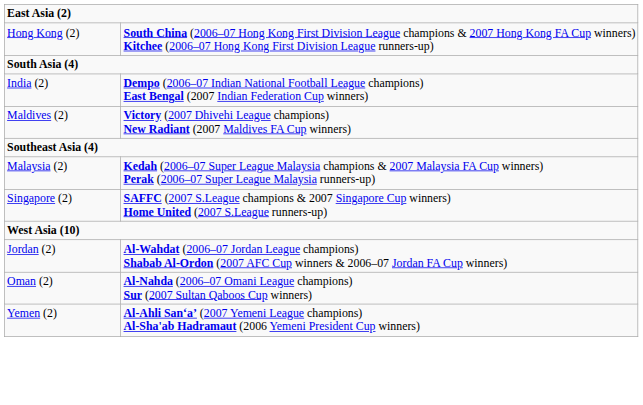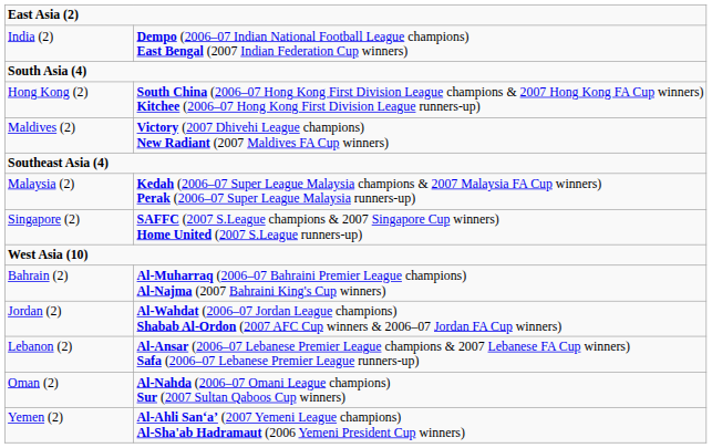 <table class="wikitable">
 <tr>
 <td colspan=2><strong>East Asia (2)</strong></td>
 </tr>
 <tr>
-<td width="150px" valign="top">  <a href='#'>Hong Kong</a> (2)</td>
-<td><strong><a href='#'>South China</a></strong> (<a href='#'>2006–07 Hong Kong First Division League</a> champions & <a href='#'>2007 Hong Kong FA Cup</a> winners)<br><strong><a href='#'>Kitchee</a></strong> (<a href='#'>2006–07 Hong Kong First Division League</a> runners-up)</td>
+<td width="150px" valign="top">  <a href='#'>India</a> (2)</td>
+<td><strong><a href='#'>Dempo</a></strong> (<a href='#'>2006–07 Indian National Football League</a> champions)<br><strong><a href='#'>East Bengal</a></strong> (2007 <a href='#'>Indian Federation Cup</a> winners)</td>
 </tr>
 <tr>
 <td colspan=2><strong>South Asia (4)</strong></td>
 </tr>
 <tr>
-<td width="150px" valign="top">  <a href='#'>India</a> (2)</td>
-<td><strong><a href='#'>Dempo</a></strong> (<a href='#'>2006–07 Indian National Football League</a> champions)<br><strong><a href='#'>East Bengal</a></strong> (2007 <a href='#'>Indian Federation Cup</a> winners)</td>
+<td width="150px" valign="top">  <a href='#'>Hong Kong</a> (2)</td>
+<td><strong><a href='#'>South China</a></strong> (<a href='#'>2006–07 Hong Kong First Division League</a> champions & <a href='#'>2007 Hong Kong FA Cup</a> winners)<br><strong><a href='#'>Kitchee</a></strong> (<a href='#'>2006–07 Hong Kong First Division League</a> runners-up)</td>
 </tr>
 <tr>
 <td width="150px" valign="top">  <a href='#'>Maldives</a> (2)</td>
 <td><strong><a href='#'>Victory</a></strong> (<a href='#'>2007 Dhivehi League</a> champions)<br><strong><a href='#'>New Radiant</a></strong> (2007 <a href='#'>Maldives FA Cup</a> winners)</td>
 </tr>
 <tr>
 <td colspan=2><strong>Southeast Asia (4)</strong></td>
 </tr>
 <tr>
 <td width="150px" valign="top">  <a href='#'>Malaysia</a> (2)</td>
 <td><strong><a href='#'>Kedah</a></strong> (<a href='#'>2006–07 Super League Malaysia</a> champions & <a href='#'>2007 Malaysia FA Cup</a> winners)<br><strong><a href='#'>Perak</a></strong> (<a href='#'>2006–07 Super League Malaysia</a> runners-up)</td>
 </tr>
 <tr>
 <td width="150px" valign="top">  <a href='#'>Singapore</a> (2)</td>
 <td><strong><a href='#'>SAFFC</a></strong> (<a href='#'>2007 S.League</a> champions & 2007 <a href='#'>Singapore Cup</a> winners)<br><strong><a href='#'>Home United</a></strong> (<a href='#'>2007 S.League</a> runners-up)</td>
 </tr>
 <tr>
 <td colspan=2><strong>West Asia (10)</strong></td>
 </tr>
 <tr>
+<td width="150px" valign="top">  <a href='#'>Bahrain</a> (2)</td>
+<td><strong><a href='#'>Al-Muharraq</a></strong> (<a href='#'>2006–07 Bahraini Premier League</a> champions)<br><strong><a href='#'>Al-Najma</a></strong> (2007 <a href='#'>Bahraini King's Cup</a> winners)</td>
+</tr>
+<tr>
 <td width="150px" valign="top">  <a href='#'>Jordan</a> (2)</td>
 <td><strong><a href='#'>Al-Wahdat</a></strong> (<a href='#'>2006–07 Jordan League</a> champions)<br><strong><a href='#'>Shabab Al-Ordon</a></strong> (<a href='#'>2007 AFC Cup</a> winners & 2006–07 <a href='#'>Jordan FA Cup</a> winners)</td>
+</tr>
+<tr>
+<td width="150px" valign="top">  <a href='#'>Lebanon</a> (2)</td>
+<td><strong><a href='#'>Al-Ansar</a></strong> (<a href='#'>2006–07 Lebanese Premier League</a> champions & 2007 <a href='#'>Lebanese FA Cup</a> winners)<br><strong><a href='#'>Safa</a></strong> (<a href='#'>2006–07 Lebanese Premier League</a> runners-up)</td>
 </tr>
 <tr>
 <td width="150px" valign="top">  <a href='#'>Oman</a> (2)</td>
 <td><strong><a href='#'>Al-Nahda</a></strong> (<a href='#'>2006–07 Omani League</a> champions)<br><strong><a href='#'>Sur</a></strong> (<a href='#'>2007 Sultan Qaboos Cup</a> winners)</td>
 </tr>
 <tr>
 <td width="150px" valign="top">  <a href='#'>Yemen</a> (2)</td>
 <td><strong><a href='#'>Al-Ahli San‘a’</a></strong> (<a href='#'>2007 Yemeni League</a> champions)<br><strong><a href='#'>Al-Sha'ab Hadramaut</a></strong> (2006 <a href='#'>Yemeni President Cup</a> winners)</td>
 </tr>
 </table>
